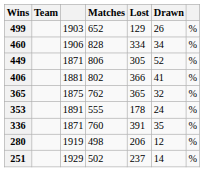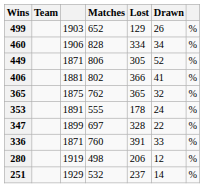 <table class="wikitable sortable">
 <tr>
 <th>Wins</th>
 <th align="left">Team</th>
 <th></th>
 <th>Matches</th>
 <th>Lost</th>
 <th>Drawn</th>
 <th></th>
 </tr>
 <tr>
 <th>499</th>
 <td></td>
 <td>1903</td>
 <td>652</td>
 <td>129</td>
 <td>26</td>
 <td>%</td>
 </tr>
 <tr>
 <th>460</th>
 <td></td>
 <td>1906</td>
 <td>828</td>
 <td>334</td>
 <td>34</td>
 <td>%</td>
 </tr>
 <tr>
 <th>449</th>
 <td></td>
 <td>1871</td>
 <td>806</td>
 <td>305</td>
 <td>52</td>
 <td>%</td>
 </tr>
 <tr>
 <th>406</th>
 <td></td>
 <td>1881</td>
 <td>802</td>
 <td>366</td>
 <td>41</td>
 <td>%</td>
 </tr>
 <tr>
 <th>365</th>
 <td></td>
 <td>1875</td>
 <td>762</td>
 <td>365</td>
 <td>32</td>
 <td>%</td>
 </tr>
 <tr>
 <th>353</th>
 <td></td>
 <td>1891</td>
 <td>555</td>
 <td>178</td>
 <td>24</td>
 <td>%</td>
 </tr>
 <tr>
+<th>347</th>
+<td></td>
+<td>1899</td>
+<td>697</td>
+<td>328</td>
+<td>22</td>
+<td>%</td>
+</tr>
+<tr>
 <th>336</th>
 <td></td>
 <td>1871</td>
 <td>760</td>
 <td>391</td>
-<td>35</td>
+<td>33</td>
 <td>%</td>
 </tr>
 <tr>
 <th>280</th>
 <td><em></em></td>
 <td>1919</td>
 <td>498</td>
 <td>206</td>
 <td>12</td>
 <td>%</td>
 </tr>
 <tr>
 <th>251</th>
 <td></td>
 <td>1929</td>
-<td>502</td>
+<td>532</td>
 <td>237</td>
 <td>14</td>
 <td>%</td>
 </tr>
 </table>
